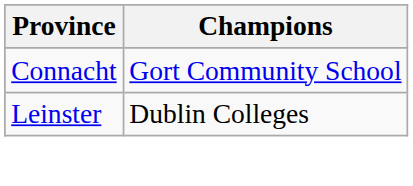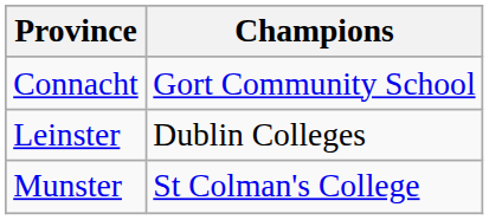 <table class="wikitable">
 <tr>
 <th>Province</th>
 <th>Champions</th>
 </tr>
 <tr>
 <td><a href='#'>Connacht</a></td>
 <td><a href='#'>Gort Community School</a></td>
 </tr>
 <tr>
 <td><a href='#'>Leinster</a></td>
 <td>Dublin Colleges</td>
 </tr>
+<tr>
+<td><a href='#'>Munster</a></td>
+<td><a href='#'>St Colman's College</a></td>
+</tr>
 </table>
